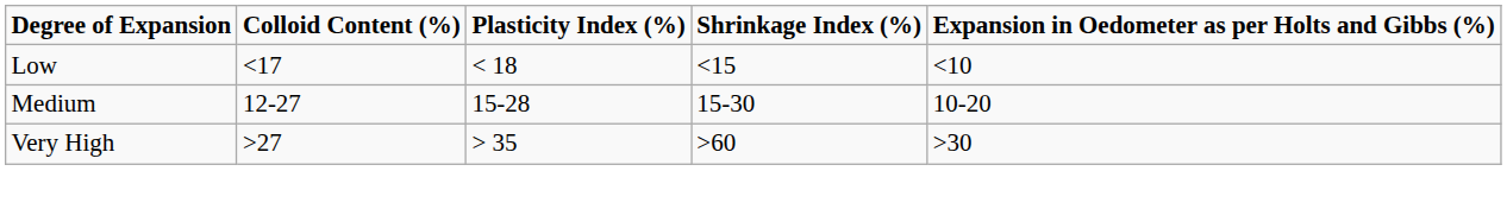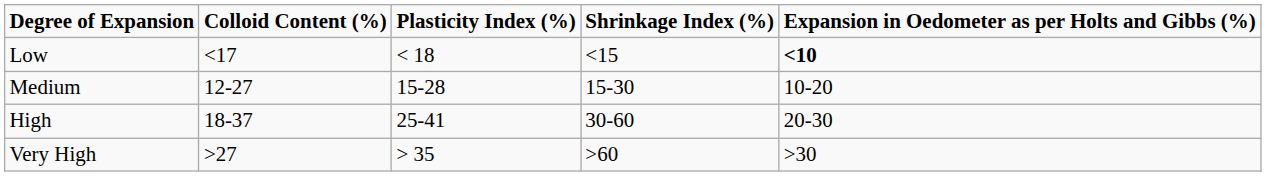 <table class="wikitable">
 <tr>
 <td><strong>Degree of Expansion</strong></td>
 <td><strong>Colloid Content (%)</strong></td>
 <td><strong>Plasticity Index (%)</strong></td>
 <td><strong>Shrinkage Index (%)</strong></td>
 <td><strong>Expansion in Oedometer as per Holts and Gibbs (%)</strong></td>
 </tr>
 <tr>
 <td>Low</td>
 <td><17</td>
 <td>< 18</td>
 <td><15</td>
-<td><10</td>
+<td><strong><10</strong></td>
 </tr>
 <tr>
 <td>Medium</td>
 <td>12-27</td>
 <td>15-28</td>
 <td>15-30</td>
 <td>10-20</td>
 </tr>
 <tr>
+<td>High</td>
+<td>18-37</td>
+<td>25-41</td>
+<td>30-60</td>
+<td>20-30</td>
+</tr>
+<tr>
 <td>Very High</td>
 <td>>27</td>
 <td>> 35</td>
 <td>>60</td>
 <td>>30</td>
 </tr>
 </table>
